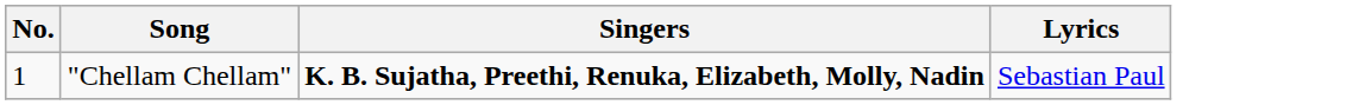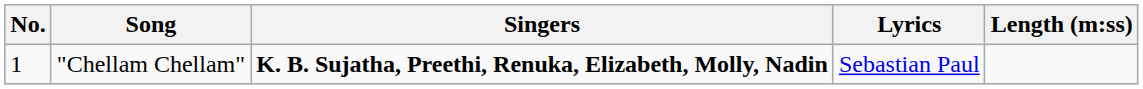 <table class="wikitable" style="font-size:95%;">
 <tr>
 <th>No.</th>
 <th>Song</th>
 <th>Singers</th>
 <th>Lyrics</th>
+<th>Length (m:ss)</th>
 </tr>
 <tr>
 <td>1</td>
 <td>"Chellam Chellam"</td>
 <td><strong>K. B. Sujatha, Preethi, Renuka, Elizabeth, Molly, Nadin</strong></td>
 <td><a href='#'>Sebastian Paul</a></td>
+<td></td>
 </tr>
 </table>
